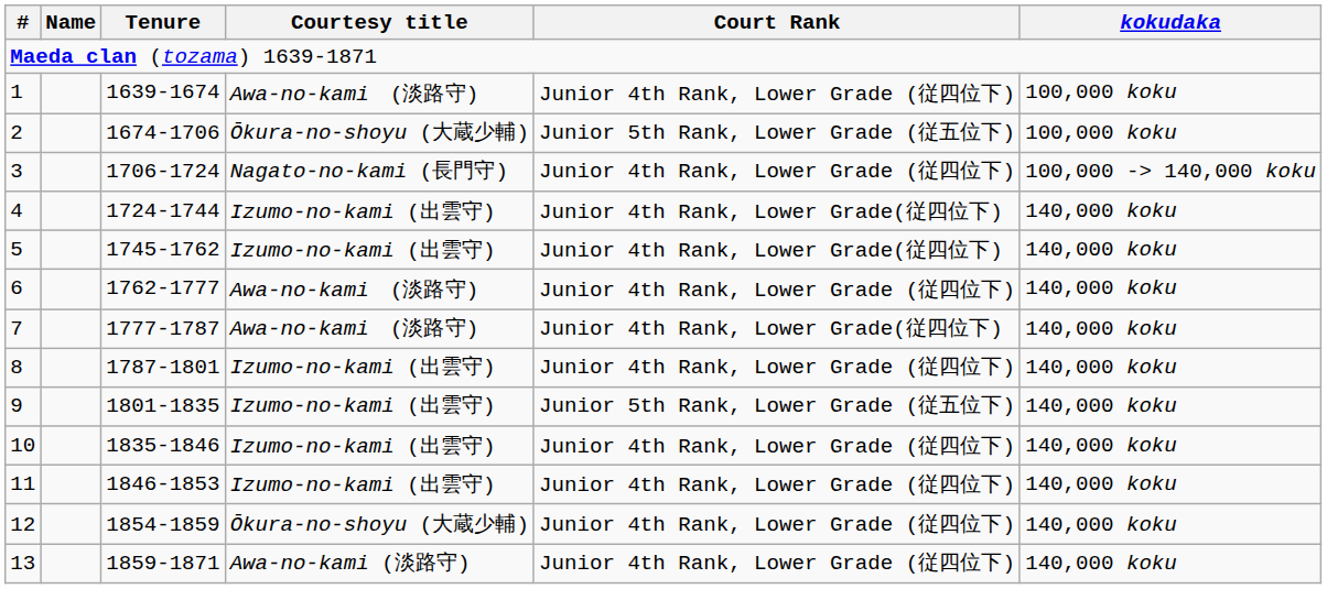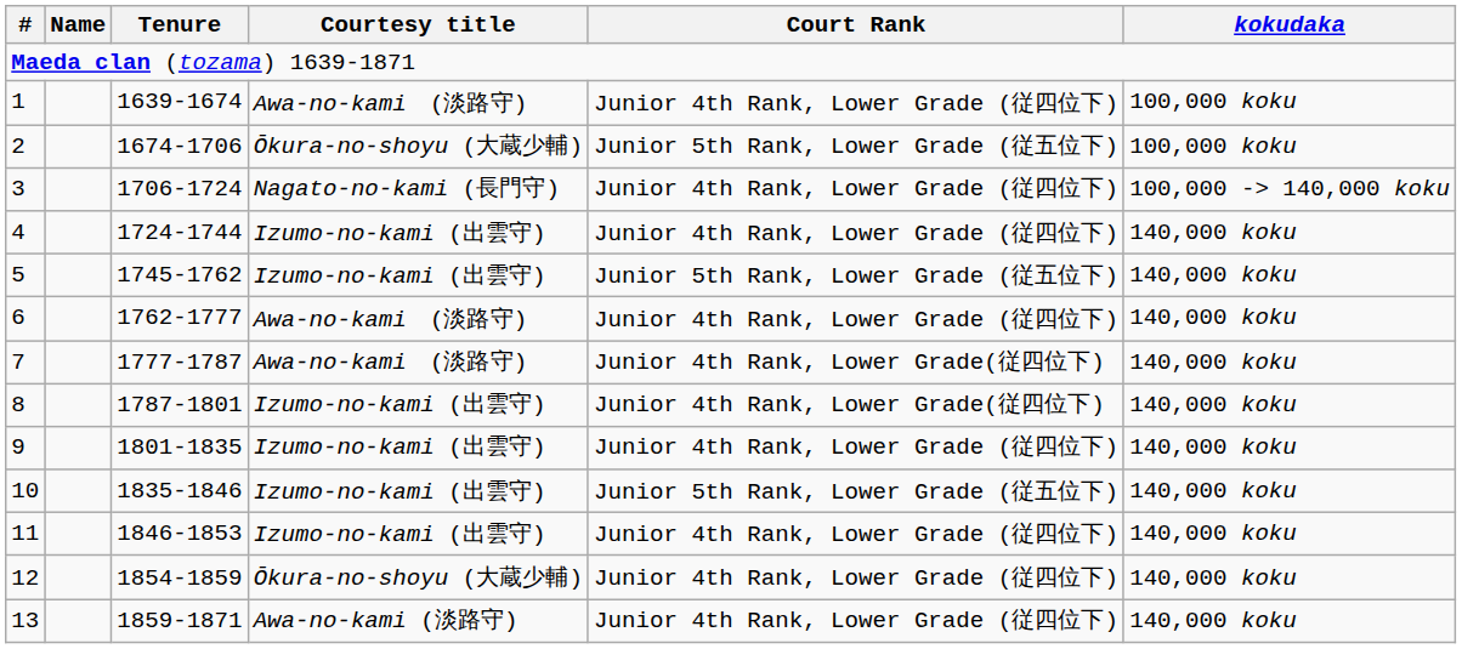 <table class=wikitable>
 <tr>
 <th>#</th>
 <th>Name</th>
 <th>Tenure</th>
 <th>Courtesy title</th>
 <th>Court Rank</th>
 <th><em><a href='#'>kokudaka</a></em></th>
 </tr>
 <tr>
 <td colspan=6> <strong><a href='#'>Maeda clan</a></strong> (<em><a href='#'>tozama</a></em>) 1639-1871</td>
 </tr>
 <tr>
 <td>1</td>
 <td></td>
 <td>1639-1674</td>
 <td><em>Awa-no-kami</em>　(淡路守)</td>
 <td>Junior 4th Rank, Lower Grade (従四位下)</td>
 <td>100,000 <em>koku</em></td>
 </tr>
 <tr>
 <td>2</td>
 <td></td>
 <td>1674-1706</td>
 <td><em>Ōkura-no-shoyu</em> (大蔵少輔)</td>
 <td>Junior 5th Rank, Lower Grade (従五位下)</td>
 <td>100,000 <em>koku</em></td>
 </tr>
 <tr>
 <td>3</td>
 <td></td>
 <td>1706-1724</td>
 <td><em>Nagato-no-kami</em> (長門守)</td>
 <td>Junior 4th Rank, Lower Grade (従四位下)</td>
 <td>100,000 -> 140,000 <em>koku</em></td>
 </tr>
 <tr>
 <td>4</td>
 <td></td>
 <td>1724-1744</td>
 <td><em>Izumo-no-kami</em> (出雲守)</td>
-<td>Junior 4th Rank, Lower Grade(従四位下)</td>
+<td>Junior 4th Rank, Lower Grade (従四位下)</td>
 <td>140,000 <em>koku</em></td>
 </tr>
 <tr>
 <td>5</td>
 <td></td>
 <td>1745-1762</td>
 <td><em>Izumo-no-kami</em> (出雲守)</td>
-<td>Junior 4th Rank, Lower Grade(従四位下)</td>
+<td>Junior 5th Rank, Lower Grade (従五位下)</td>
 <td>140,000  <em>koku</em></td>
 </tr>
 <tr>
 <td>6</td>
 <td></td>
 <td>1762-1777</td>
 <td><em>Awa-no-kami</em>　(淡路守)</td>
 <td>Junior 4th Rank, Lower Grade (従四位下)</td>
 <td>140,000  <em>koku</em></td>
 </tr>
 <tr>
 <td>7</td>
 <td></td>
 <td>1777-1787</td>
 <td><em>Awa-no-kami</em>　(淡路守)</td>
 <td>Junior 4th Rank, Lower Grade(従四位下)</td>
 <td>140,000  <em>koku</em></td>
 </tr>
 <tr>
 <td>8</td>
 <td></td>
 <td>1787-1801</td>
 <td><em>Izumo-no-kami</em> (出雲守)</td>
-<td>Junior 4th Rank, Lower Grade (従四位下)</td>
+<td>Junior 4th Rank, Lower Grade(従四位下)</td>
 <td>140,000  <em>koku</em></td>
 </tr>
 <tr>
 <td>9</td>
 <td></td>
 <td>1801-1835</td>
 <td><em>Izumo-no-kami</em> (出雲守)</td>
-<td>Junior 5th Rank, Lower Grade (従五位下)</td>
+<td>Junior 4th Rank, Lower Grade (従四位下)</td>
 <td>140,000  <em>koku</em></td>
 </tr>
 <tr>
 <td>10</td>
 <td></td>
 <td>1835-1846</td>
 <td><em>Izumo-no-kami</em> (出雲守)</td>
-<td>Junior 4th Rank, Lower Grade (従四位下)</td>
+<td>Junior 5th Rank, Lower Grade (従五位下)</td>
 <td>140,000 <em>koku</em></td>
 </tr>
 <tr>
 <td>11</td>
 <td></td>
 <td>1846-1853</td>
 <td><em>Izumo-no-kami</em> (出雲守)</td>
 <td>Junior 4th Rank, Lower Grade (従四位下)</td>
 <td>140,000 <em>koku</em></td>
 </tr>
 <tr>
 <td>12</td>
 <td></td>
 <td>1854-1859</td>
 <td><em>Ōkura-no-shoyu</em> (大蔵少輔)</td>
 <td>Junior 4th Rank, Lower Grade (従四位下)</td>
 <td>140,000 <em>koku</em></td>
 </tr>
 <tr>
 <td>13</td>
 <td></td>
 <td>1859-1871</td>
 <td><em>Awa-no-kami</em> (淡路守)</td>
 <td>Junior 4th Rank, Lower Grade (従四位下)</td>
 <td>140,000 <em>koku</em></td>
 </tr>
 </table>
